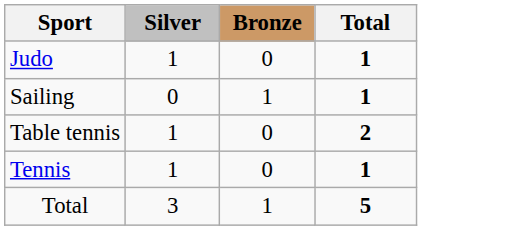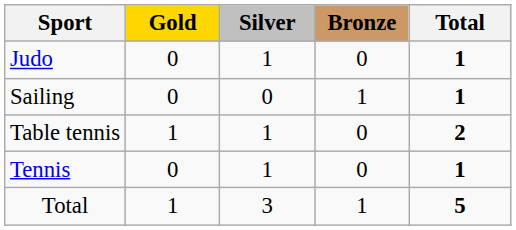 <table class="wikitable" style="text-align:center; font-size:98%;">
 <tr>
 <th>Sport</th>
+<td style="background:gold; width:3.7em; font-weight:bold;">Gold</td>
 <td style="background:silver; width:3.7em; font-weight:bold;">Silver</td>
 <td style="background:#c96; width:3.7em; font-weight:bold;">Bronze</td>
 <th style="width:4em; font-weight:bold;">Total</th>
 </tr>
 <tr>
 <td align=left><a href='#'>Judo</a></td>
+<td>0</td>
 <td>1</td>
 <td>0</td>
 <td><strong>1</strong></td>
 </tr>
 <tr>
 <td align=left>Sailing</td>
 <td>0</td>
+<td>0</td>
 <td>1</td>
 <td><strong>1</strong></td>
 </tr>
 <tr>
 <td align=left>Table tennis</td>
 <td>1</td>
+<td>1</td>
 <td>0</td>
 <td><strong>2</strong></td>
 </tr>
 <tr>
 <td align=left><a href='#'>Tennis</a></td>
+<td>0</td>
 <td>1</td>
 <td>0</td>
 <td><strong>1</strong></td>
 </tr>
 <tr>
 <td align=center>Total</td>
+<td>1</td>
 <td>3</td>
 <td>1</td>
 <td><strong>5</strong></td>
 </tr>
 </table>
